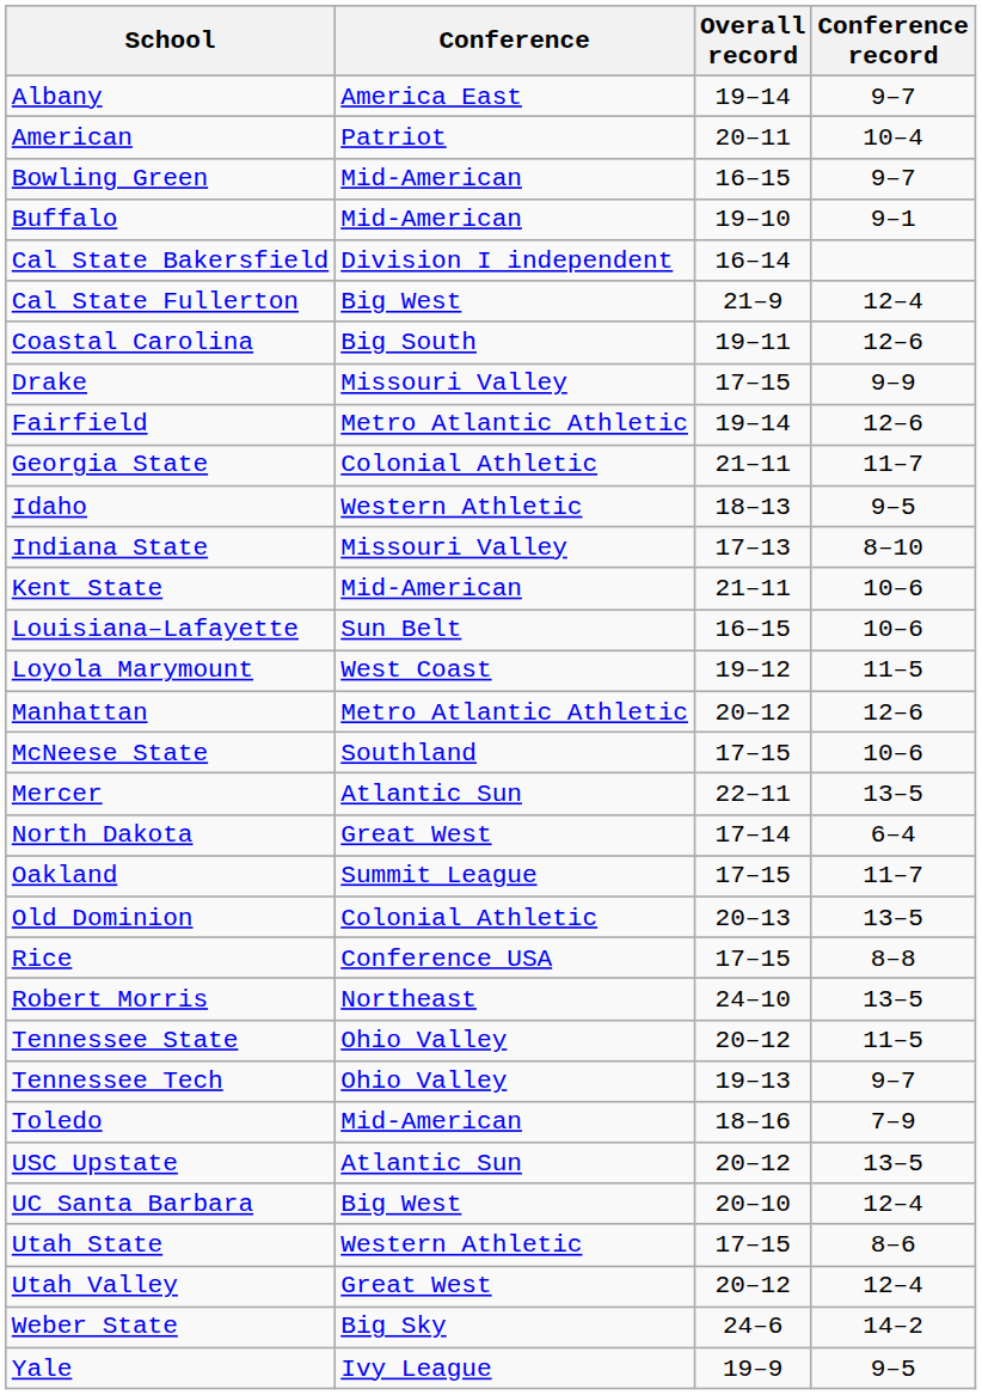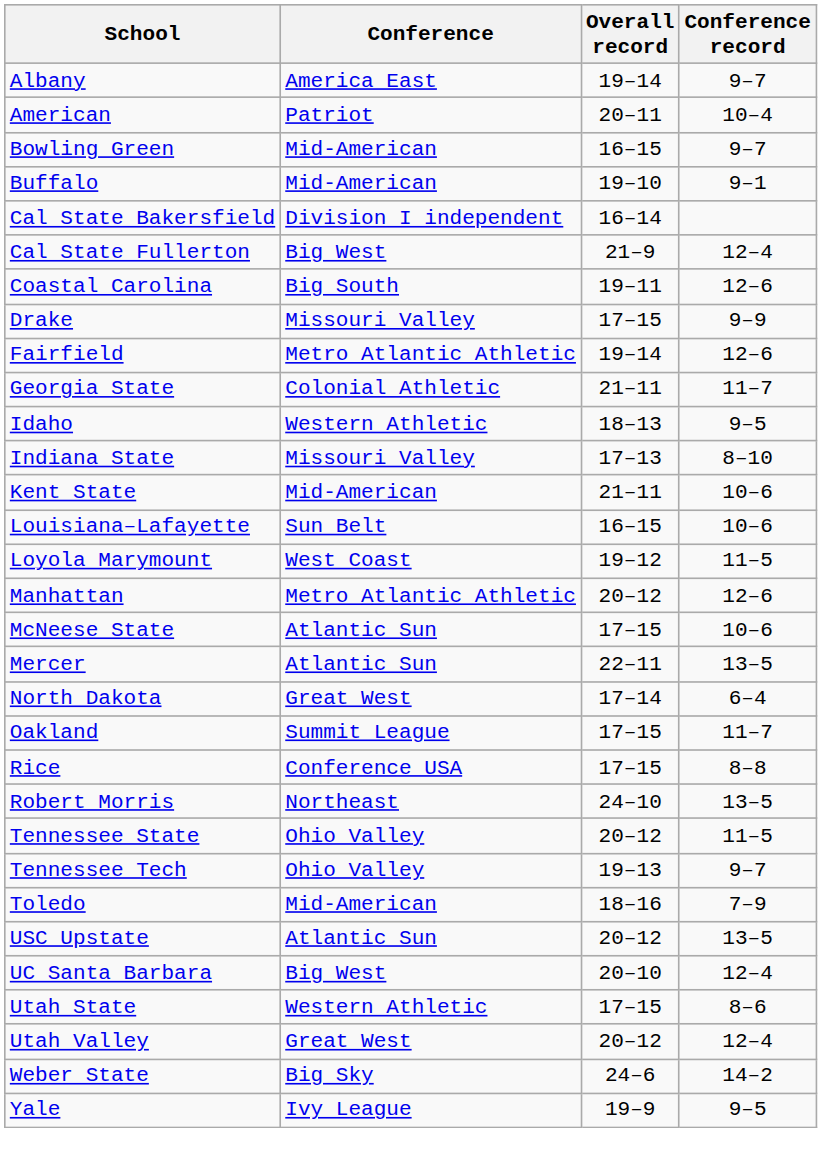 <table class="wikitable sortable" style="text-align: center;">
 <tr>
 <th>School</th>
 <th>Conference</th>
 <th>Overall<br>record</th>
 <th>Conference<br>record</th>
 </tr>
 <tr>
 <td align=left><a href='#'>Albany</a></td>
 <td align=left><a href='#'>America East</a></td>
 <td>19–14</td>
 <td>9–7</td>
 </tr>
 <tr>
 <td align=left><a href='#'>American</a></td>
 <td align=left><a href='#'>Patriot</a></td>
 <td>20–11</td>
 <td>10–4</td>
 </tr>
 <tr>
 <td align=left><a href='#'>Bowling Green</a></td>
 <td align=left><a href='#'>Mid-American</a></td>
 <td>16–15</td>
 <td>9–7</td>
 </tr>
 <tr>
 <td align=left><a href='#'>Buffalo</a></td>
 <td align=left><a href='#'>Mid-American</a></td>
 <td>19–10</td>
 <td>9–1</td>
 </tr>
 <tr>
 <td align=left><a href='#'>Cal State Bakersfield</a></td>
 <td align=left><a href='#'>Division I independent</a></td>
 <td>16–14</td>
 <td></td>
 </tr>
 <tr>
 <td align=left><a href='#'>Cal State Fullerton</a></td>
 <td align=left><a href='#'>Big West</a></td>
 <td>21–9</td>
 <td>12–4</td>
 </tr>
 <tr>
 <td align=left><a href='#'>Coastal Carolina</a></td>
 <td align=left><a href='#'>Big South</a></td>
 <td>19–11</td>
 <td>12–6</td>
 </tr>
 <tr>
 <td align=left><a href='#'>Drake</a></td>
 <td align=left><a href='#'>Missouri Valley</a></td>
 <td>17–15</td>
 <td>9–9</td>
 </tr>
 <tr>
 <td align=left><a href='#'>Fairfield</a></td>
 <td align=left><a href='#'>Metro Atlantic Athletic</a></td>
 <td>19–14</td>
 <td>12–6</td>
 </tr>
 <tr>
 <td align=left><a href='#'>Georgia State</a></td>
 <td align=left><a href='#'>Colonial Athletic</a></td>
 <td>21–11</td>
 <td>11–7</td>
 </tr>
 <tr>
 <td align=left><a href='#'>Idaho</a></td>
 <td align=left><a href='#'>Western Athletic</a></td>
 <td>18–13</td>
 <td>9–5</td>
 </tr>
 <tr>
 <td align=left><a href='#'>Indiana State</a></td>
 <td align=left><a href='#'>Missouri Valley</a></td>
 <td>17–13</td>
 <td>8–10</td>
 </tr>
 <tr>
 <td align=left><a href='#'>Kent State</a></td>
 <td align=left><a href='#'>Mid-American</a></td>
 <td>21–11</td>
 <td>10–6</td>
 </tr>
 <tr>
 <td align=left><a href='#'>Louisiana–Lafayette</a></td>
 <td align=left><a href='#'>Sun Belt</a></td>
 <td>16–15</td>
 <td>10–6</td>
 </tr>
 <tr>
 <td align=left><a href='#'>Loyola Marymount</a></td>
 <td align=left><a href='#'>West Coast</a></td>
 <td>19–12</td>
 <td>11–5</td>
 </tr>
 <tr>
 <td align=left><a href='#'>Manhattan</a></td>
 <td align=left><a href='#'>Metro Atlantic Athletic</a></td>
 <td>20–12</td>
 <td>12–6</td>
 </tr>
 <tr>
 <td align=left><a href='#'>McNeese State</a></td>
-<td align=left><a href='#'>Southland</a></td>
+<td align=left><a href='#'>Atlantic Sun</a></td>
 <td>17–15</td>
 <td>10–6</td>
 </tr>
 <tr>
 <td align=left><a href='#'>Mercer</a></td>
 <td align=left><a href='#'>Atlantic Sun</a></td>
 <td>22–11</td>
 <td>13–5</td>
 </tr>
 <tr>
 <td align=left><a href='#'>North Dakota</a></td>
 <td align=left><a href='#'>Great West</a></td>
 <td>17–14</td>
 <td>6–4</td>
 </tr>
 <tr>
 <td align=left><a href='#'>Oakland</a></td>
 <td align=left><a href='#'>Summit League</a></td>
 <td>17–15</td>
 <td>11–7</td>
-</tr>
-<tr>
-<td align=left><a href='#'>Old Dominion</a></td>
-<td align=left><a href='#'>Colonial Athletic</a></td>
-<td>20–13</td>
-<td>13–5</td>
 </tr>
 <tr>
 <td align=left><a href='#'>Rice</a></td>
 <td align=left><a href='#'>Conference USA</a></td>
 <td>17–15</td>
 <td>8–8</td>
 </tr>
 <tr>
 <td align=left><a href='#'>Robert Morris</a></td>
 <td align=left><a href='#'>Northeast</a></td>
 <td>24–10</td>
 <td>13–5</td>
 </tr>
 <tr>
 <td align=left><a href='#'>Tennessee State</a></td>
 <td align=left><a href='#'>Ohio Valley</a></td>
 <td>20–12</td>
 <td>11–5</td>
 </tr>
 <tr>
 <td align=left><a href='#'>Tennessee Tech</a></td>
 <td align=left><a href='#'>Ohio Valley</a></td>
 <td>19–13</td>
 <td>9–7</td>
 </tr>
 <tr>
 <td align=left><a href='#'>Toledo</a></td>
 <td align=left><a href='#'>Mid-American</a></td>
 <td>18–16</td>
 <td>7–9</td>
 </tr>
 <tr>
 <td align=left><a href='#'>USC Upstate</a></td>
 <td align=left><a href='#'>Atlantic Sun</a></td>
 <td>20–12</td>
 <td>13–5</td>
 </tr>
 <tr>
 <td align=left><a href='#'>UC Santa Barbara</a></td>
 <td align=left><a href='#'>Big West</a></td>
 <td>20–10</td>
 <td>12–4</td>
 </tr>
 <tr>
 <td align=left><a href='#'>Utah State</a></td>
 <td align=left><a href='#'>Western Athletic</a></td>
 <td>17–15</td>
 <td>8–6</td>
 </tr>
 <tr>
 <td align=left><a href='#'>Utah Valley</a></td>
 <td align=left><a href='#'>Great West</a></td>
 <td>20–12</td>
 <td>12–4</td>
 </tr>
 <tr>
 <td align=left><a href='#'>Weber State</a></td>
 <td align=left><a href='#'>Big Sky</a></td>
 <td>24–6</td>
 <td>14–2</td>
 </tr>
 <tr>
 <td align=left><a href='#'>Yale</a></td>
 <td align=left><a href='#'>Ivy League</a></td>
 <td>19–9</td>
 <td>9–5</td>
 </tr>
 </table>
